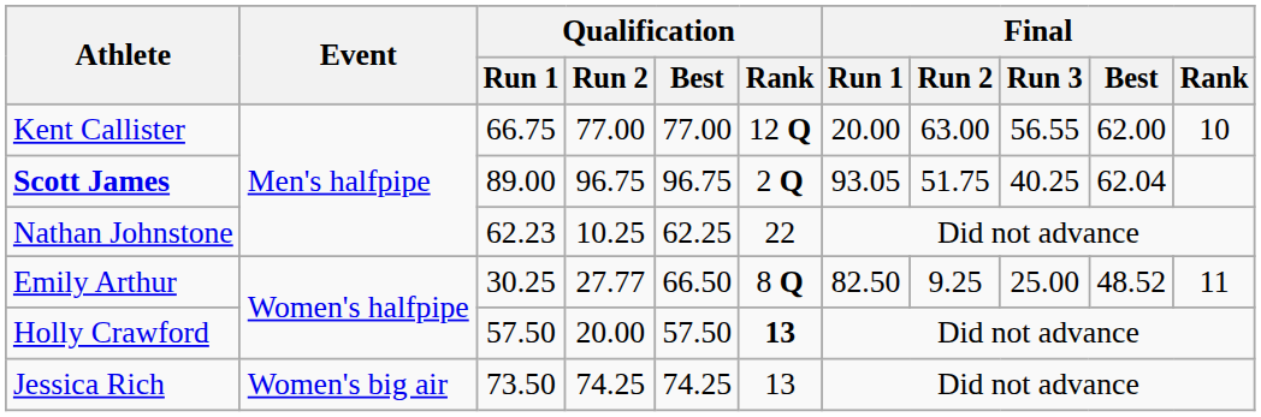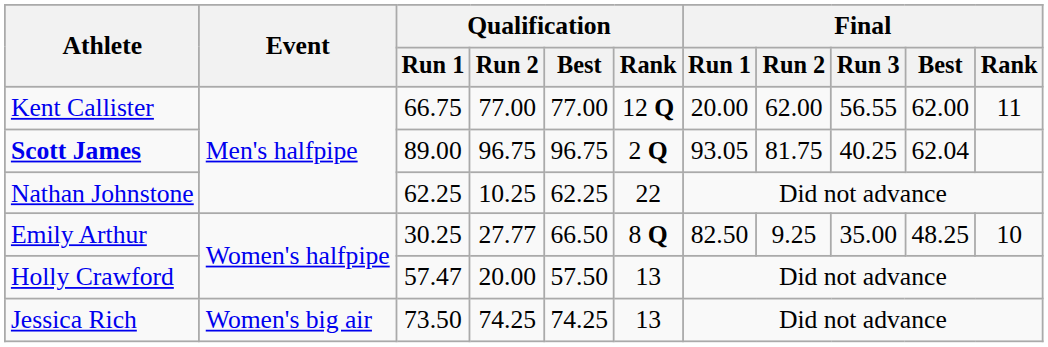 <table class="wikitable" style="font-size:90%">
 <tr>
 <th rowspan="2">Athlete</th>
 <th rowspan="2">Event</th>
 <th colspan="4">Qualification</th>
 <th colspan="5">Final</th>
 </tr>
 <tr style="font-size:95%">
 <th>Run 1</th>
 <th>Run 2</th>
 <th>Best</th>
 <th>Rank</th>
 <th>Run 1</th>
 <th>Run 2</th>
 <th>Run 3</th>
 <th>Best</th>
 <th>Rank</th>
 </tr>
 <tr align=center>
 <td align=left><a href='#'>Kent Callister</a></td>
 <td align=left rowspan=3><a href='#'>Men's halfpipe</a></td>
 <td>66.75</td>
 <td>77.00</td>
 <td>77.00</td>
 <td>12 <strong>Q</strong></td>
 <td>20.00</td>
-<td>63.00</td>
+<td>62.00</td>
 <td>56.55</td>
 <td>62.00</td>
-<td>10</td>
+<td>11</td>
 </tr>
 <tr align=center>
 <td align=left><strong><a href='#'>Scott James</a></strong></td>
 <td>89.00</td>
 <td>96.75</td>
 <td>96.75</td>
 <td>2 <strong>Q</strong></td>
 <td>93.05</td>
-<td>51.75</td>
+<td>81.75</td>
 <td>40.25</td>
 <td>62.04</td>
 <td></td>
 </tr>
 <tr align=center>
 <td align=left><a href='#'>Nathan Johnstone</a></td>
-<td>62.23</td>
+<td>62.25</td>
 <td>10.25</td>
 <td>62.25</td>
 <td>22</td>
 <td colspan=5>Did not advance</td>
 </tr>
 <tr align=center>
 <td align=left><a href='#'>Emily Arthur</a></td>
 <td align=left rowspan=2><a href='#'>Women's halfpipe</a></td>
 <td>30.25</td>
 <td>27.77</td>
 <td>66.50</td>
 <td>8 <strong>Q</strong></td>
 <td>82.50</td>
 <td>9.25</td>
-<td>25.00</td>
-<td>48.52</td>
-<td>11</td>
+<td>35.00</td>
+<td>48.25</td>
+<td>10</td>
 </tr>
 <tr align=center>
 <td align=left><a href='#'>Holly Crawford</a></td>
-<td>57.50</td>
+<td>57.47</td>
 <td>20.00</td>
 <td>57.50</td>
-<td><strong>13</strong></td>
+<td>13</td>
 <td colspan=5>Did not advance</td>
 </tr>
 <tr align=center>
 <td align=left><a href='#'>Jessica Rich</a></td>
 <td align=left><a href='#'>Women's big air</a></td>
 <td>73.50</td>
 <td>74.25</td>
 <td>74.25</td>
 <td>13</td>
 <td colspan=5>Did not advance</td>
 </tr>
 </table>
